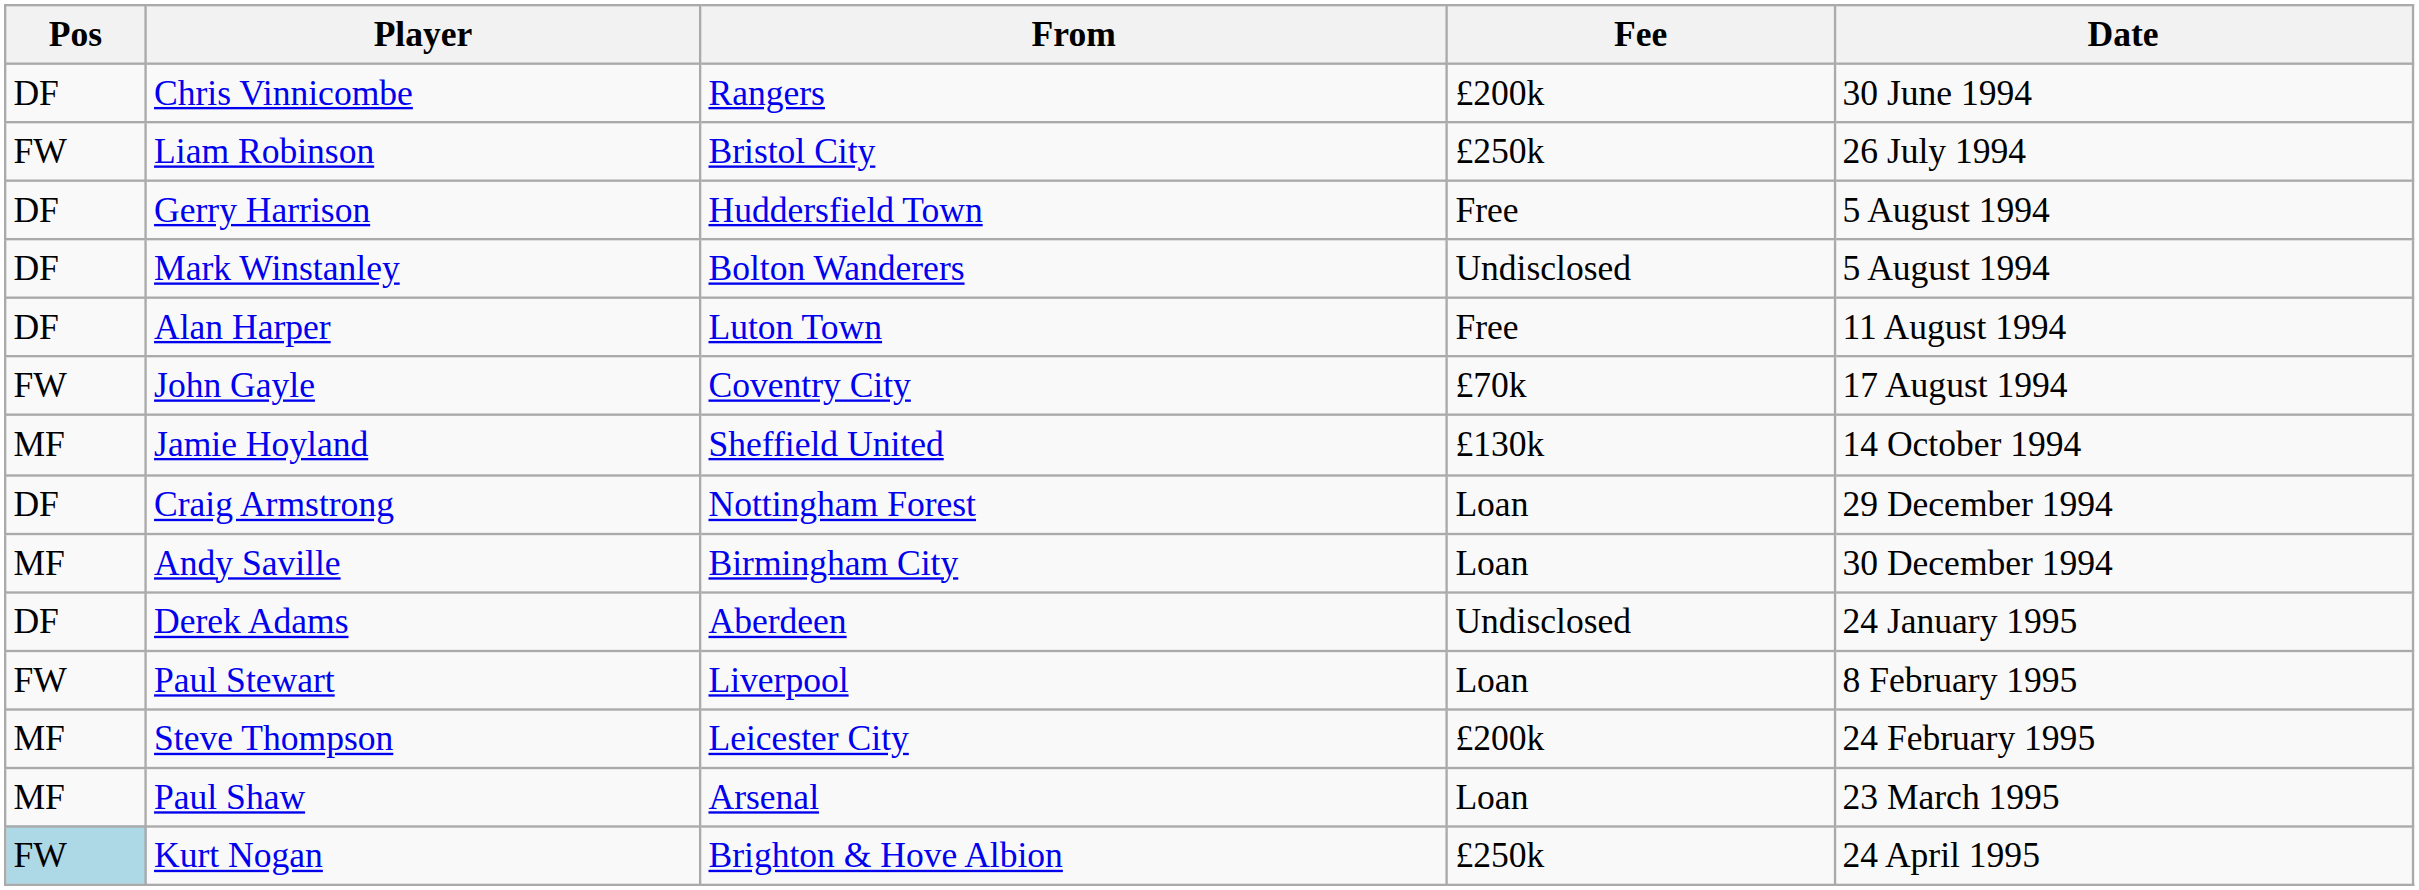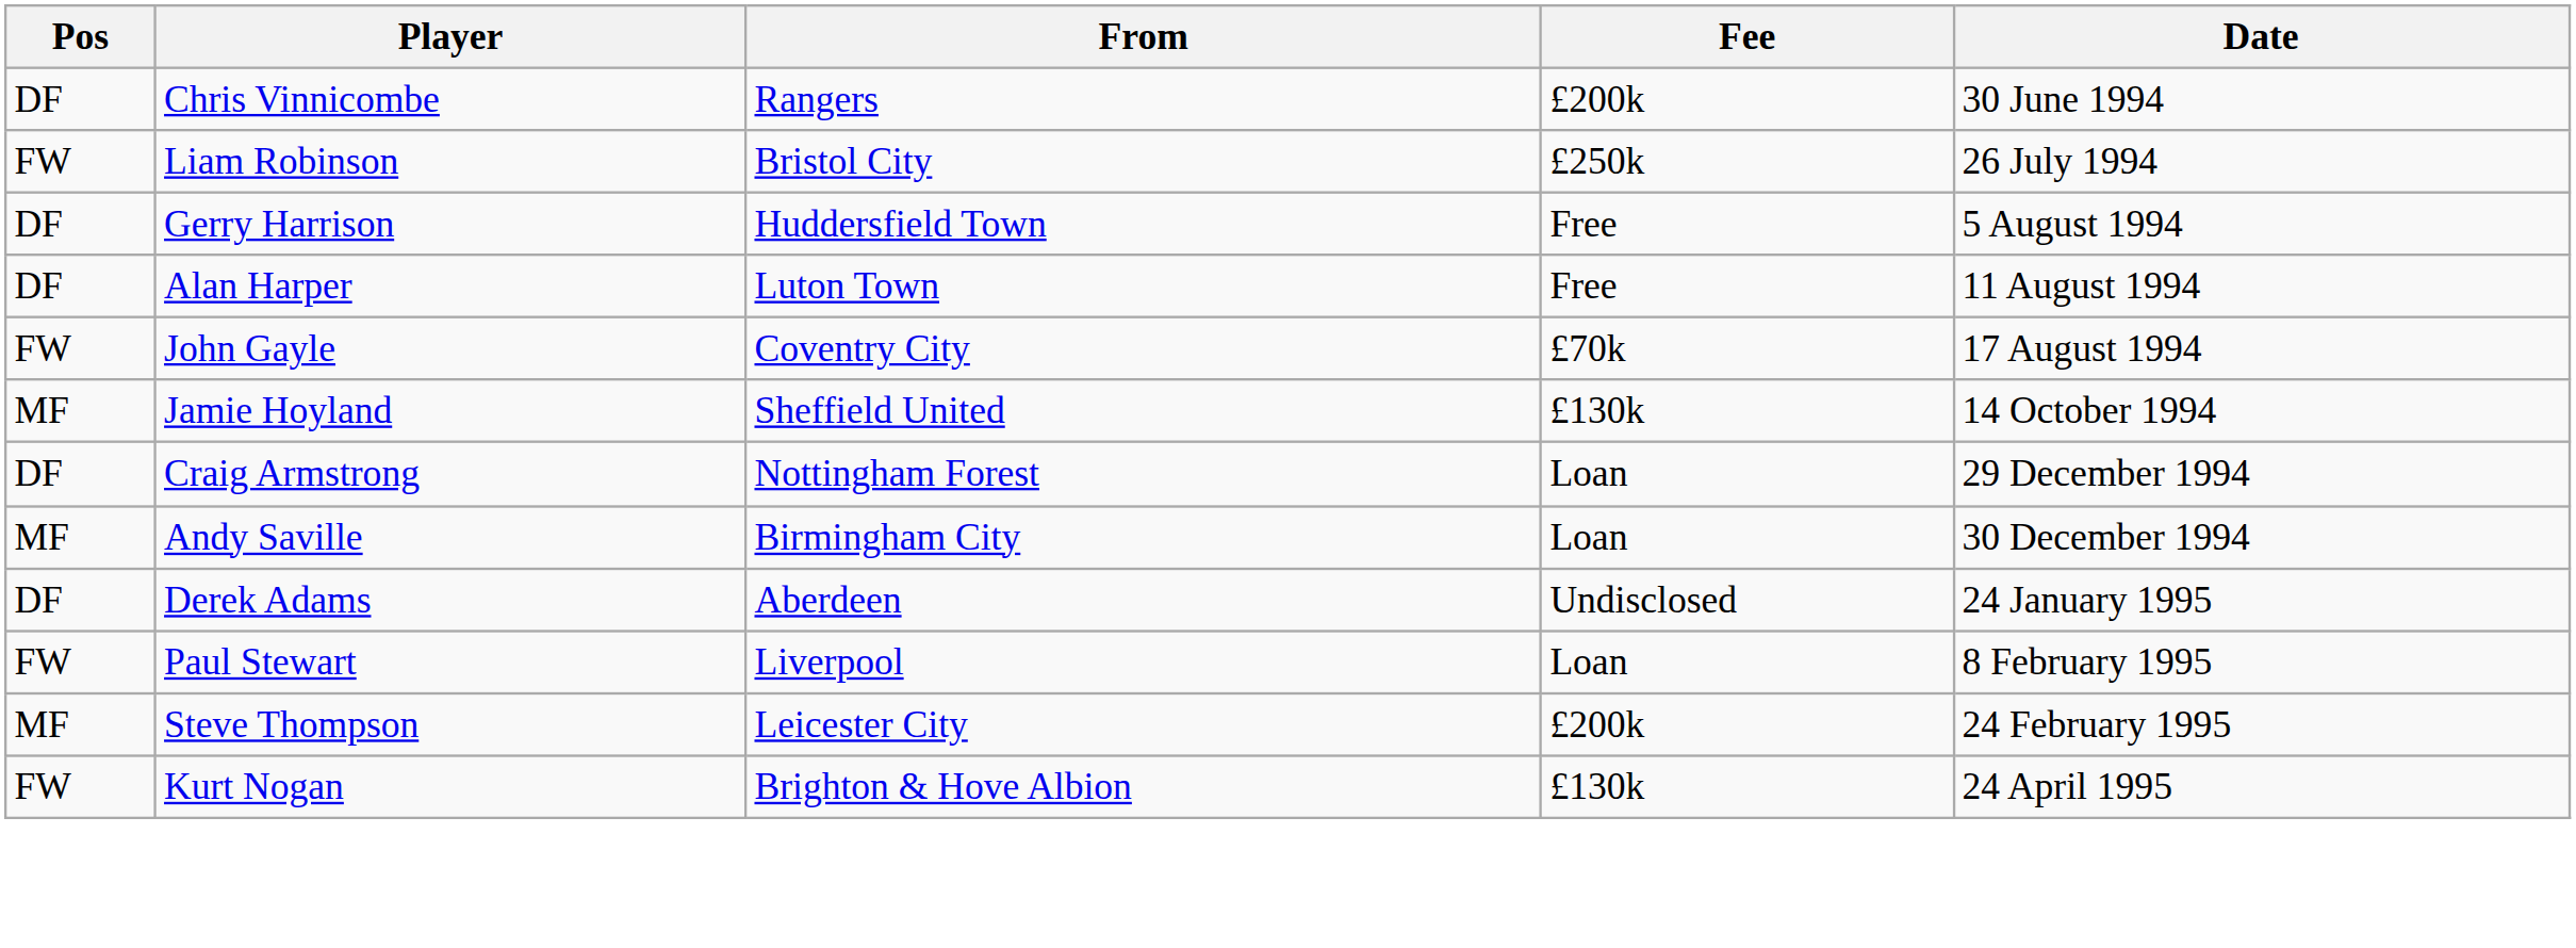 <table width=65% class="wikitable" style="text-align:center; font-size:95%; text-align:left">
 <tr>
 <th>Pos</th>
 <th>Player</th>
 <th>From</th>
 <th>Fee</th>
 <th>Date</th>
 </tr>
 <tr --->
 <td>DF</td>
 <td> <a href='#'>Chris Vinnicombe</a></td>
 <td><a href='#'>Rangers</a></td>
 <td>£200k</td>
 <td>30 June 1994</td>
 </tr>
 <tr --->
 <td>FW</td>
 <td> <a href='#'>Liam Robinson</a></td>
 <td><a href='#'>Bristol City</a></td>
 <td>£250k</td>
 <td>26 July 1994</td>
 </tr>
 <tr --->
 <td>DF</td>
 <td> <a href='#'>Gerry Harrison</a></td>
 <td><a href='#'>Huddersfield Town</a></td>
 <td>Free</td>
-<td>5 August 1994</td>
-</tr>
-<tr --->
-<td>DF</td>
-<td> <a href='#'>Mark Winstanley</a></td>
-<td><a href='#'>Bolton Wanderers</a></td>
-<td>Undisclosed</td>
 <td>5 August 1994</td>
 </tr>
 <tr --->
 <td>DF</td>
 <td> <a href='#'>Alan Harper</a></td>
 <td><a href='#'>Luton Town</a></td>
 <td>Free</td>
 <td>11 August 1994</td>
 </tr>
 <tr --->
 <td>FW</td>
 <td> <a href='#'>John Gayle</a></td>
 <td><a href='#'>Coventry City</a></td>
 <td>£70k</td>
 <td>17 August 1994</td>
 </tr>
 <tr --->
 <td>MF</td>
 <td> <a href='#'>Jamie Hoyland</a></td>
 <td><a href='#'>Sheffield United</a></td>
 <td>£130k</td>
 <td>14 October 1994</td>
 </tr>
 <tr --->
 <td>DF</td>
 <td> <a href='#'>Craig Armstrong</a></td>
 <td><a href='#'>Nottingham Forest</a></td>
 <td>Loan</td>
 <td>29 December 1994</td>
 </tr>
 <tr --->
 <td>MF</td>
 <td> <a href='#'>Andy Saville</a></td>
 <td><a href='#'>Birmingham City</a></td>
 <td>Loan</td>
 <td>30 December 1994</td>
 </tr>
 <tr --->
 <td>DF</td>
 <td> <a href='#'>Derek Adams</a></td>
 <td><a href='#'>Aberdeen</a></td>
 <td>Undisclosed</td>
 <td>24 January 1995</td>
 </tr>
 <tr --->
 <td>FW</td>
 <td> <a href='#'>Paul Stewart</a></td>
 <td><a href='#'>Liverpool</a></td>
 <td>Loan</td>
 <td>8 February 1995</td>
 </tr>
 <tr --->
 <td>MF</td>
 <td> <a href='#'>Steve Thompson</a></td>
 <td><a href='#'>Leicester City</a></td>
 <td>£200k</td>
 <td>24 February 1995</td>
 </tr>
 <tr --->
-<td>MF</td>
-<td> <a href='#'>Paul Shaw</a></td>
-<td><a href='#'>Arsenal</a></td>
-<td>Loan</td>
-<td>23 March 1995</td>
-</tr>
-<tr --->
-<td style="background: lightblue;">FW</td>
+<td>FW</td>
 <td> <a href='#'>Kurt Nogan</a></td>
 <td><a href='#'>Brighton & Hove Albion</a></td>
-<td>£250k</td>
+<td>£130k</td>
 <td>24 April 1995</td>
 </tr>
 <tr --->
 </tr>
 </table>
